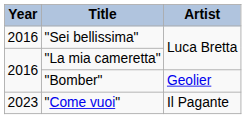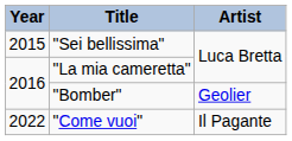 <table class="wikitable">
 <tr>
 <th style="background:#B0C4DE;">Year</th>
 <th style="background:#B0C4DE;">Title</th>
 <th style="background:#B0C4DE;">Artist</th>
 </tr>
 <tr>
-<td>2016</td>
+<td>2015</td>
 <td>"Sei bellissima"</td>
 <td rowspan="2">Luca Bretta</td>
 </tr>
 <tr>
 <td rowspan="2">2016</td>
 <td>"La mia cameretta"</td>
 </tr>
 <tr>
 <td>"Bomber"</td>
 <td><a href='#'>Geolier</a></td>
 </tr>
 <tr>
-<td>2023</td>
+<td>2022</td>
 <td>"<a href='#'>Come vuoi</a>"</td>
 <td>Il Pagante</td>
 </tr>
 </table>
